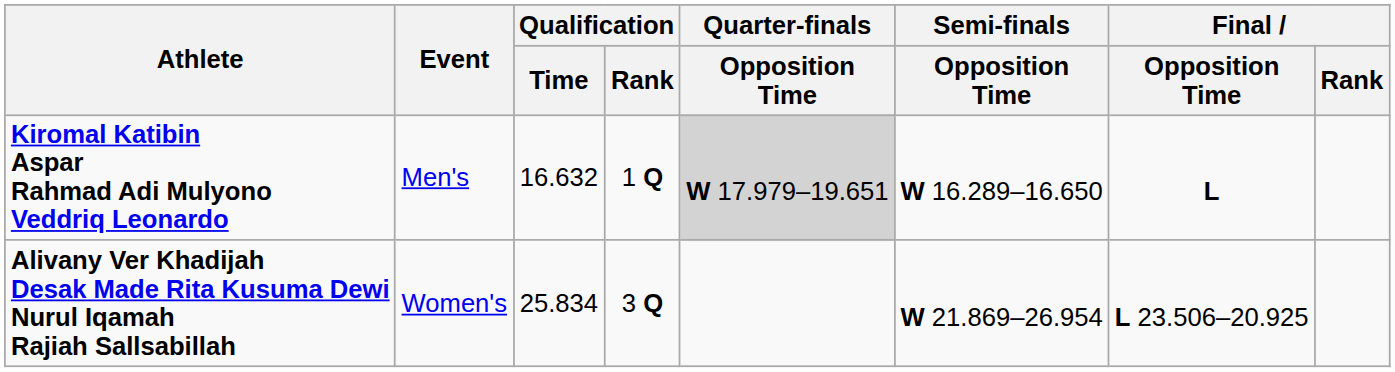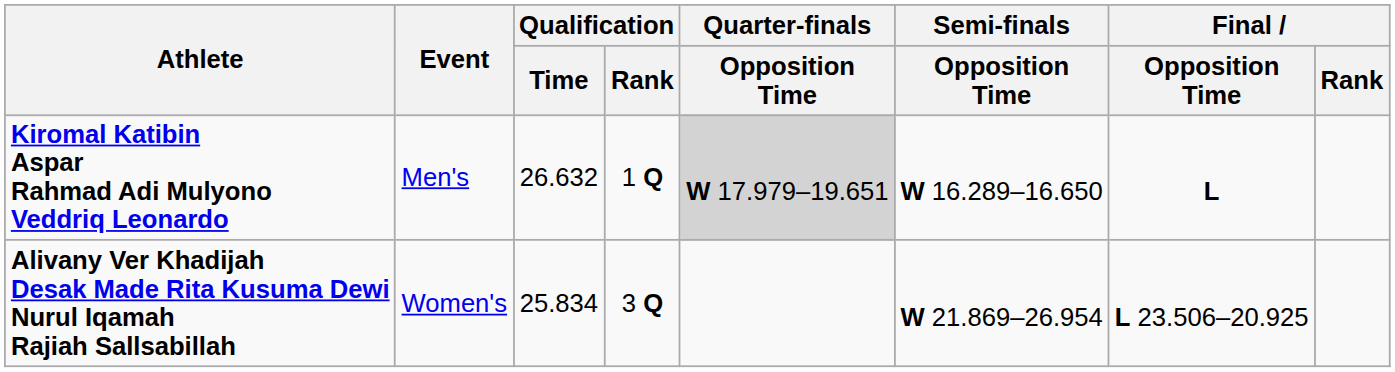 <table class=wikitable style="text-align:center; font-size:90%">
 <tr>
 <th rowspan="2">Athlete</th>
 <th rowspan="2">Event</th>
 <th colspan="2">Qualification</th>
 <th>Quarter-finals</th>
 <th>Semi-finals</th>
 <th colspan="2">Final / </th>
 </tr>
 <tr>
 <th>Time</th>
 <th>Rank</th>
 <th>Opposition<br>Time</th>
 <th>Opposition<br>Time</th>
 <th>Opposition<br>Time</th>
 <th>Rank</th>
 </tr>
 <tr>
 <td align="left"><strong><a href='#'>Kiromal Katibin</a><br>Aspar<br>Rahmad Adi Mulyono<br><a href='#'>Veddriq Leonardo</a></strong></td>
 <td align="left"><a href='#'>Men's</a></td>
-<td>16.632</td>
+<td>26.632</td>
 <td>1 <strong>Q</strong></td>
 <td style="background: lightgrey;"><br><strong>W</strong> 17.979–19.651</td>
 <td><br><strong>W</strong> 16.289–16.650</td>
 <td><br><strong>L</strong> </td>
 <td></td>
 </tr>
 <tr>
 <td align="left"><strong>Alivany Ver Khadijah<br><a href='#'>Desak Made Rita Kusuma Dewi</a><br>Nurul Iqamah<br>Rajiah Sallsabillah</strong></td>
 <td align="left"><a href='#'>Women's</a></td>
 <td>25.834</td>
 <td>3 <strong>Q</strong></td>
 <td></td>
 <td><br><strong>W</strong> 21.869–26.954</td>
 <td><br><strong>L</strong> 23.506–20.925</td>
 <td></td>
 </tr>
 </table>
